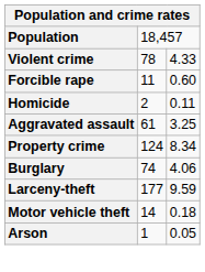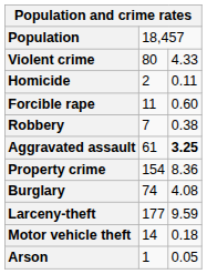 <table class="wikitable collapsible collapsed">
 <tr>
 <th colspan="3">Population and crime rates</th>
 </tr>
 <tr>
 <th scope="row" style="text-align: left;">Population</th>
 <td colspan="2">18,457</td>
 </tr>
 <tr>
 <th scope="row" style="text-align: left;">Violent crime</th>
-<td>78</td>
+<td>80</td>
 <td>4.33</td>
+</tr>
+<tr>
+<th scope="row" style="text-align: left;">Homicide</th>
+<td>2</td>
+<td>0.11</td>
 </tr>
 <tr>
 <th scope="row" style="text-align: left;">Forcible rape</th>
 <td>11</td>
 <td>0.60</td>
 </tr>
 <tr>
-<th scope="row" style="text-align: left;">Homicide</th>
-<td>2</td>
-<td>0.11</td>
+<th scope="row" style="text-align: left;">Robbery</th>
+<td>7</td>
+<td>0.38</td>
 </tr>
 <tr>
 <th scope="row" style="text-align: left;">Aggravated assault</th>
 <td>61</td>
-<td>3.25</td>
+<td><strong>3.25</strong></td>
 </tr>
 <tr>
 <th scope="row" style="text-align: left;">Property crime</th>
-<td>124</td>
-<td>8.34</td>
+<td>154</td>
+<td>8.36</td>
 </tr>
 <tr>
 <th scope="row" style="text-align: left;">Burglary</th>
 <td>74</td>
-<td>4.06</td>
+<td>4.08</td>
 </tr>
 <tr>
 <th scope="row" style="text-align: left;">Larceny-theft</th>
 <td>177</td>
 <td>9.59</td>
 </tr>
 <tr>
 <th scope="row" style="text-align: left;">Motor vehicle theft</th>
 <td>14</td>
 <td>0.18</td>
 </tr>
 <tr>
 <th scope="row" style="text-align: left;">Arson</th>
 <td>1</td>
 <td>0.05</td>
 </tr>
 </table>
